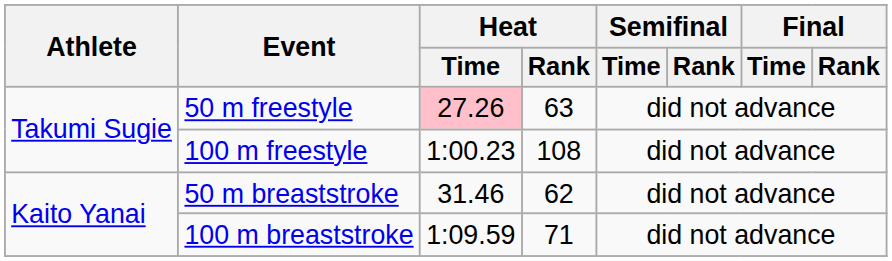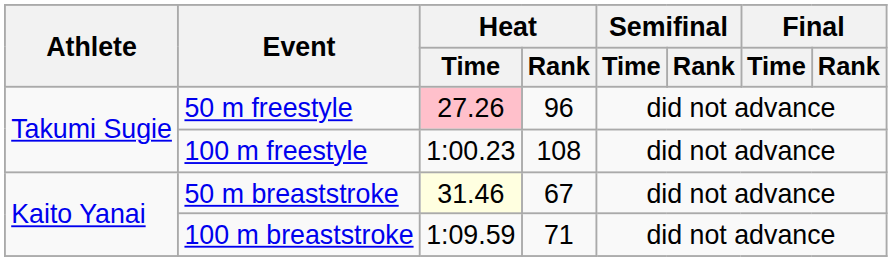 <table class=wikitable style="font-size:90%">
 <tr>
 <th rowspan="2">Athlete</th>
 <th rowspan="2">Event</th>
 <th colspan="2">Heat</th>
 <th colspan="2">Semifinal</th>
 <th colspan="2">Final</th>
 </tr>
 <tr style="font-size:95%">
 <th>Time</th>
 <th>Rank</th>
 <th>Time</th>
 <th>Rank</th>
 <th>Time</th>
 <th>Rank</th>
 </tr>
 <tr align=center>
 <td align=left rowspan=2><a href='#'>Takumi Sugie</a></td>
 <td align=left><a href='#'>50 m freestyle</a></td>
 <td style="background: pink;">27.26</td>
-<td>63</td>
+<td>96</td>
 <td colspan=4>did not advance</td>
 </tr>
 <tr align=center>
 <td align=left><a href='#'>100 m freestyle</a></td>
 <td>1:00.23</td>
 <td>108</td>
 <td colspan=4>did not advance</td>
 </tr>
 <tr align=center>
 <td align=left rowspan=2><a href='#'>Kaito Yanai</a></td>
 <td align=left><a href='#'>50 m breaststroke</a></td>
-<td>31.46</td>
-<td>62</td>
+<td style="background: lightyellow;">31.46</td>
+<td>67</td>
 <td colspan=4>did not advance</td>
 </tr>
 <tr align=center>
 <td align=left><a href='#'>100 m breaststroke</a></td>
 <td>1:09.59</td>
 <td>71</td>
 <td colspan=4>did not advance</td>
 </tr>
 </table>
